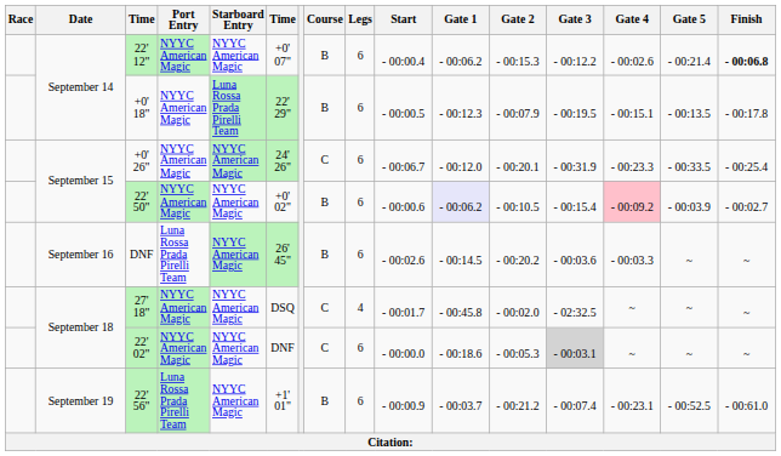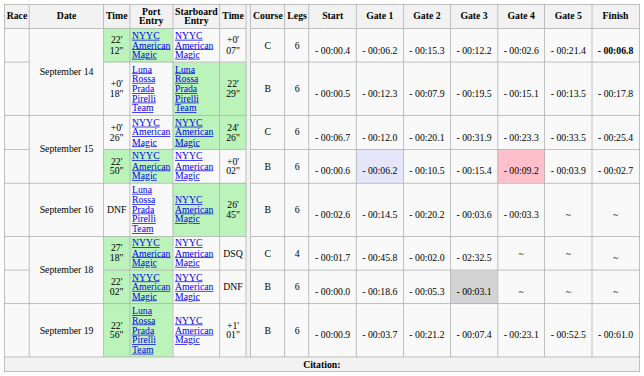 <table class="wikitable" style="font-size:10pt;line-height:1.0;text-align: center;">
 <tr>
 <th>Race</th>
 <th style=width:8.5em>Date</th>
 <th>Time</th>
 <th>Port Entry</th>
 <th>Starboard Entry</th>
 <th>Time</th>
 <th rowspan="9"></th>
 <th>Course</th>
 <th>Legs</th>
 <th style=width:5em>Start</th>
 <th style=width:5em>Gate 1</th>
 <th style=width:5em>Gate 2</th>
 <th style=width:5em>Gate 3</th>
 <th style=width:5em>Gate 4</th>
 <th style=width:5em>Gate 5</th>
 <th style=width:5em>Finish</th>
 </tr>
 <tr>
 <td></td>
 <td Rowspan="2">September 14</td>
 <td bgcolor="#BBF3BB">22' 12"</td>
 <td style="text-align: left;"  bgcolor="#BBF3BB"> <a href='#'>NYYC American Magic</a></td>
 <td style="text-align: left;"> <a href='#'>NYYC American Magic</a></td>
 <td>+0' 07"</td>
-<td>B</td>
+<td>C</td>
 <td>6</td>
 <td><br>- 00:00.4</td>
 <td><br>- 00:06.2</td>
 <td><br>- 00:15.3</td>
 <td><br>- 00:12.2</td>
 <td><br>- 00:02.6</td>
 <td><br>- 00:21.4</td>
 <td><strong><br>- 00:06.8</strong></td>
 </tr>
 <tr>
 <td></td>
 <td>+0' 18"</td>
-<td style="text-align: left;"> <a href='#'>NYYC American Magic</a></td>
+<td style="text-align: left;"> <a href='#'>Luna Rossa Prada Pirelli Team</a></td>
 <td style="text-align: left;" bgcolor="#BBF3BB"> <a href='#'>Luna Rossa Prada Pirelli Team</a></td>
 <td bgcolor="#BBF3BB">22' 29"</td>
 <td>B</td>
 <td>6</td>
 <td><br>- 00:00.5</td>
 <td><br>- 00:12.3</td>
 <td><br>- 00:07.9</td>
 <td><br>- 00:19.5</td>
 <td><br>- 00:15.1</td>
 <td><br>- 00:13.5</td>
 <td><br>- 00:17.8</td>
 </tr>
 <tr>
 <td></td>
 <td Rowspan="2">September 15</td>
 <td>+0' 26"</td>
 <td style="text-align: left;"> <a href='#'>NYYC American Magic</a></td>
 <td style="text-align: left;"  bgcolor="#BBF3BB"> <a href='#'>NYYC American Magic</a></td>
 <td bgcolor="#BBF3BB">24' 26"</td>
 <td>C</td>
 <td>6</td>
 <td><br>- 00:06.7</td>
 <td><br>- 00:12.0</td>
 <td><br>- 00:20.1</td>
 <td><br>- 00:31.9</td>
 <td><br>- 00:23.3</td>
 <td><br>- 00:33.5</td>
 <td><br>- 00:25.4</td>
 </tr>
 <tr>
 <td></td>
 <td bgcolor="#BBF3BB">22' 50"</td>
 <td style="text-align: left;"  bgcolor="#BBF3BB"> <a href='#'>NYYC American Magic</a></td>
 <td style="text-align: left;"> <a href='#'>NYYC American Magic</a></td>
 <td>+0' 02"</td>
 <td>B</td>
 <td>6</td>
 <td><br>- 00:00.6</td>
 <td style="background: lavender;"><br>- 00:06.2</td>
 <td><br>- 00:10.5</td>
 <td><br>- 00:15.4</td>
 <td style="background: pink;"><br>- 00:09.2</td>
 <td><br>- 00:03.9</td>
 <td><br>- 00:02.7</td>
 </tr>
 <tr>
 <td></td>
 <td Rowspan="1">September 16</td>
 <td>DNF</td>
 <td style="text-align: left;"> <a href='#'>Luna Rossa Prada Pirelli Team</a></td>
 <td style="text-align: left;"  bgcolor="#BBF3BB"> <a href='#'>NYYC American Magic</a></td>
 <td bgcolor="#BBF3BB">26' 45"</td>
 <td>B</td>
 <td>6</td>
 <td><br>- 00:02.6</td>
 <td><br>- 00:14.5</td>
 <td><br>- 00:20.2</td>
 <td><br>- 00:03.6</td>
 <td><br>- 00:03.3</td>
 <td><br>~</td>
 <td><br>~</td>
 </tr>
 <tr>
 <td></td>
 <td Rowspan="2">September 18</td>
 <td bgcolor="#BBF3BB">27' 18"</td>
 <td style="text-align: left;"  bgcolor="#BBF3BB"> <a href='#'>NYYC American Magic</a></td>
 <td style="text-align: left;"> <a href='#'>NYYC American Magic</a></td>
 <td>DSQ</td>
 <td>C</td>
 <td>4</td>
 <td><br>- 00:01.7</td>
 <td><br>- 00:45.8</td>
 <td><br>- 00:02.0</td>
 <td><br>- 02:32.5</td>
 <td>~</td>
 <td>~</td>
 <td><br>~</td>
 </tr>
 <tr>
 <td></td>
 <td bgcolor="#BBF3BB">22' 02"</td>
 <td style="text-align: left;"  bgcolor="#BBF3BB"> <a href='#'>NYYC American Magic</a></td>
 <td style="text-align: left;"> <a href='#'>NYYC American Magic</a></td>
 <td>DNF</td>
-<td>C</td>
+<td>B</td>
 <td>6</td>
 <td><br>- 00:00.0</td>
 <td><br>- 00:18.6</td>
 <td><br>- 00:05.3</td>
 <td style="background: lightgrey;"><br>- 00:03.1</td>
 <td><br>~</td>
 <td><br>~</td>
 <td><br>~</td>
 </tr>
 <tr>
 <td></td>
 <td>September 19</td>
 <td bgcolor="#BBF3BB">22' 56"</td>
 <td style="text-align: left;"  bgcolor="#BBF3BB"> <a href='#'>Luna Rossa Prada Pirelli Team</a></td>
 <td style="text-align: left;"> <a href='#'>NYYC American Magic</a></td>
 <td>+1' 01"</td>
 <td>B</td>
 <td>6</td>
 <td><br>- 00:00.9</td>
 <td><br>- 00:03.7</td>
 <td><br>- 00:21.2</td>
 <td><br>- 00:07.4</td>
 <td><br>- 00:23.1</td>
 <td><br>- 00:52.5</td>
 <td><br>- 00:61.0</td>
 </tr>
 <tr>
 <th colspan="16">Citation:</th>
 </tr>
 </table>
